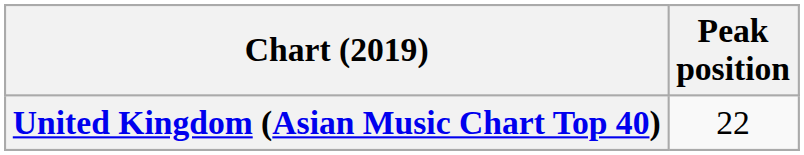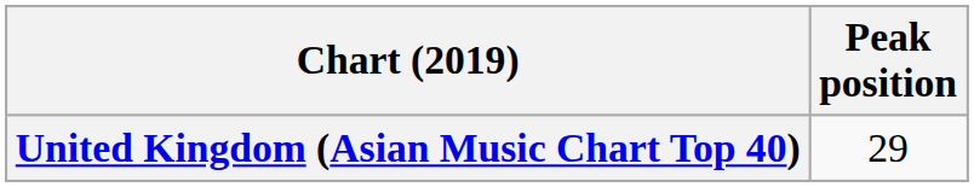 <table class="wikitable sortable plainrowheaders" style="text-align:center">
 <tr>
 <th scope="col">Chart (2019)</th>
 <th scope="col">Peak<br>position</th>
 </tr>
 <tr>
 <th scope="row"><a href='#'>United Kingdom</a> (<a href='#'>Asian Music Chart Top 40</a>)</th>
-<td>22</td>
+<td>29</td>
 </tr>
 </table>
